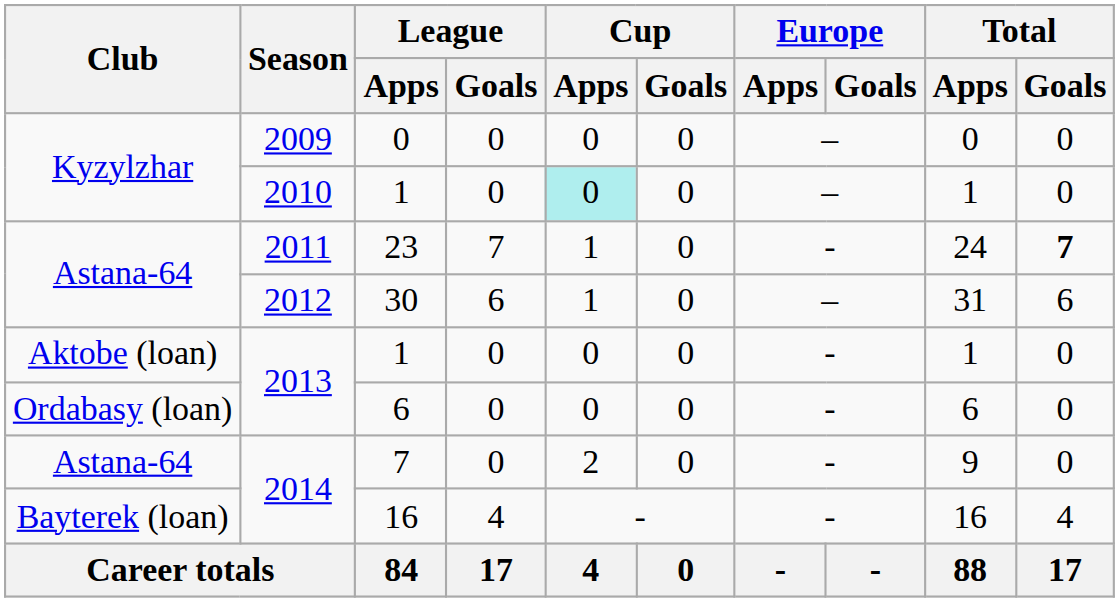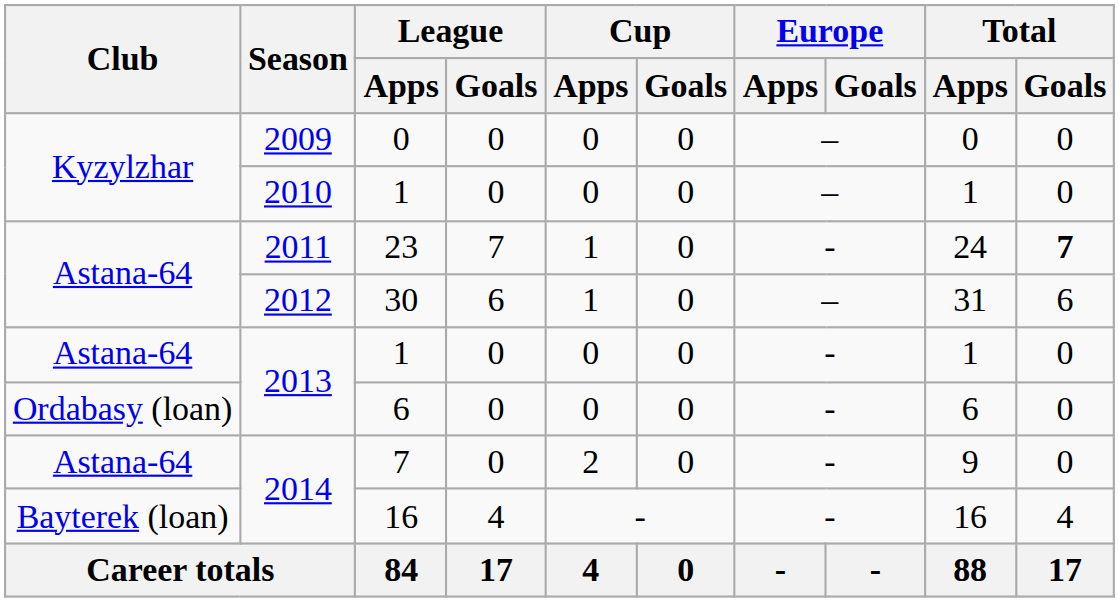 <table class="wikitable" style="text-align: center;">
 <tr>
 <th rowspan="2">Club</th>
 <th rowspan="2">Season</th>
 <th colspan="2">League</th>
 <th colspan="2">Cup</th>
 <th colspan="2"><a href='#'>Europe</a></th>
 <th colspan="2">Total</th>
 </tr>
 <tr>
 <th>Apps</th>
 <th>Goals</th>
 <th>Apps</th>
 <th>Goals</th>
 <th>Apps</th>
 <th>Goals</th>
 <th>Apps</th>
 <th>Goals</th>
 </tr>
 <tr>
 <td rowspan="2" style="text-align:center;"><a href='#'>Kyzylzhar</a></td>
 <td !colspan="2"><a href='#'>2009</a></td>
 <td>0</td>
 <td>0</td>
 <td>0</td>
 <td>0</td>
 <td colspan="2">–</td>
 <td>0</td>
 <td>0</td>
 </tr>
 <tr>
 <td !colspan="2"><a href='#'>2010</a></td>
 <td>1</td>
 <td>0</td>
-<td style="background: paleturquoise;">0</td>
+<td>0</td>
 <td>0</td>
 <td colspan="2">–</td>
 <td>1</td>
 <td>0</td>
 </tr>
 <tr>
 <td rowspan="2" style="text-align:center;"><a href='#'>Astana-64</a></td>
 <td !colspan="2"><a href='#'>2011</a></td>
 <td>23</td>
 <td>7</td>
 <td>1</td>
 <td>0</td>
 <td colspan="2">-</td>
 <td>24</td>
 <td><strong>7</strong></td>
 </tr>
 <tr>
 <td !colspan="2"><a href='#'>2012</a></td>
 <td>30</td>
 <td>6</td>
 <td>1</td>
 <td>0</td>
 <td colspan="2">–</td>
 <td>31</td>
 <td>6</td>
 </tr>
 <tr>
-<td><a href='#'>Aktobe</a> (loan)</td>
+<td><a href='#'>Astana-64</a></td>
 <td !colspan="2" rowspan="2"><a href='#'>2013</a></td>
 <td>1</td>
 <td>0</td>
 <td>0</td>
 <td>0</td>
 <td colspan="2">-</td>
 <td>1</td>
 <td>0</td>
 </tr>
 <tr>
 <td><a href='#'>Ordabasy</a> (loan)</td>
 <td>6</td>
 <td>0</td>
 <td>0</td>
 <td>0</td>
 <td colspan="2">-</td>
 <td>6</td>
 <td>0</td>
 </tr>
 <tr>
 <td><a href='#'>Astana-64</a></td>
 <td !colspan="2" rowspan="2"><a href='#'>2014</a></td>
 <td>7</td>
 <td>0</td>
 <td>2</td>
 <td>0</td>
 <td colspan="2">-</td>
 <td>9</td>
 <td>0</td>
 </tr>
 <tr>
 <td><a href='#'>Bayterek</a> (loan)</td>
 <td>16</td>
 <td>4</td>
 <td colspan="2">-</td>
 <td colspan="2">-</td>
 <td>16</td>
 <td>4</td>
 </tr>
 <tr>
 <th colspan="2">Career totals</th>
 <th>84</th>
 <th>17</th>
 <th>4</th>
 <th>0</th>
 <th>-</th>
 <th>-</th>
 <th>88</th>
 <th>17</th>
 </tr>
 </table>
